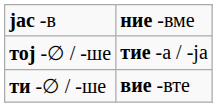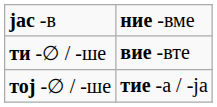 <table class="wikitable" lang="mk">
 <tr>
 <td><strong>јас</strong>  -в</td>
 <td><strong>ние</strong>  -вме</td>
 </tr>
 <tr>
+<td><strong>ти</strong>   -∅ / -ше</td>
+<td><strong>вие</strong>  -вте</td>
+</tr>
+<tr>
 <td><strong>тој</strong>  -∅ / -ше</td>
 <td><strong>тие</strong>  -а / -ја</td>
 </tr>
-<tr>
-<td><strong>ти</strong>   -∅ / -ше</td>
-<td><strong>вие</strong>  -вте</td>
-</tr>
 </table>
